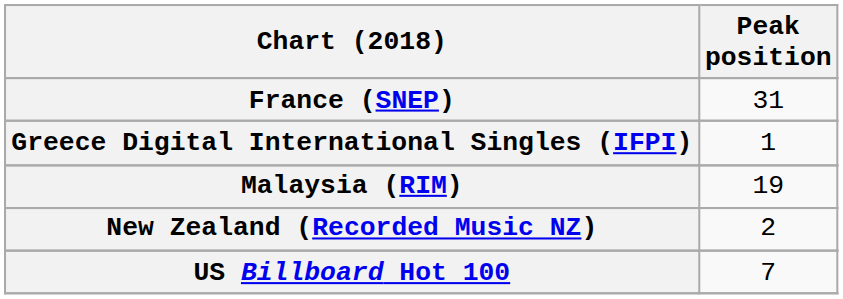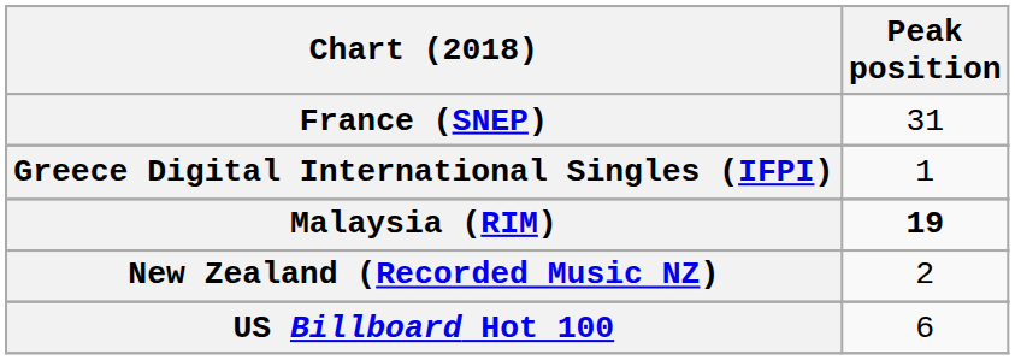 <table class="wikitable sortable plainrowheaders" style="text-align:center">
 <tr>
 <th scope="col">Chart (2018)</th>
 <th scope="col">Peak<br> position</th>
 </tr>
 <tr>
 </tr>
 <tr>
 </tr>
 <tr>
 </tr>
 <tr>
 </tr>
 <tr>
 </tr>
 <tr>
 </tr>
 <tr>
 </tr>
 <tr>
 </tr>
 <tr>
 <th scope="row">France (<a href='#'>SNEP</a>)</th>
 <td>31</td>
 </tr>
 <tr>
 </tr>
 <tr>
 <th scope="row">Greece Digital International Singles (<a href='#'>IFPI</a>)</th>
 <td>1</td>
 </tr>
 <tr>
 </tr>
 <tr>
 </tr>
 <tr>
 </tr>
 <tr>
 </tr>
 <tr>
 <th scope="row">Malaysia (<a href='#'>RIM</a>)</th>
-<td>19</td>
+<td><strong>19</strong></td>
 </tr>
 <tr>
 </tr>
 <tr>
 <th scope="row">New Zealand (<a href='#'>Recorded Music NZ</a>)</th>
 <td>2</td>
 </tr>
 <tr>
 </tr>
 <tr>
 </tr>
 <tr>
 </tr>
 <tr>
 </tr>
 <tr>
 </tr>
 <tr>
 </tr>
 <tr>
 </tr>
 <tr>
 <th scope="row">US <a href='#'><em>Billboard</em> Hot 100</a></th>
-<td>7</td>
+<td>6</td>
 </tr>
 <tr>
 </tr>
 </table>
